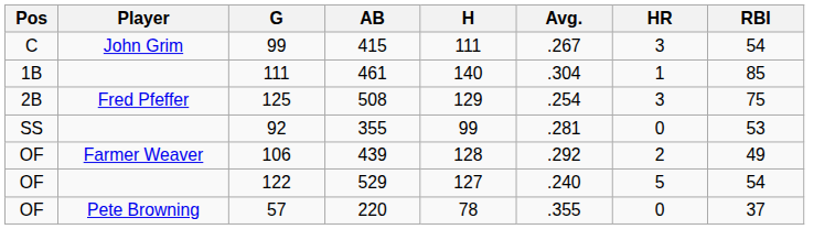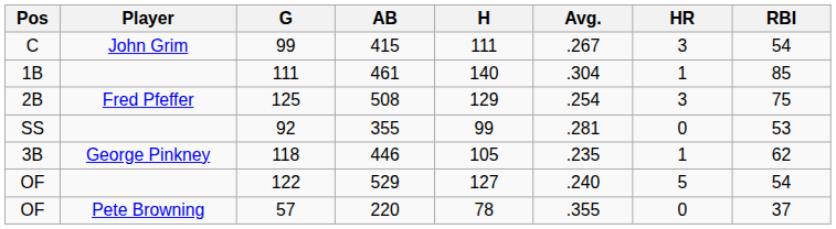 <table class="wikitable sortable">
 <tr>
 <th bgcolor="#DDDDFF" width="5%">Pos</th>
 <th bgcolor="#DDDDFF" width="16%">Player</th>
 <th bgcolor="#DDDDFF" width="9%">G</th>
 <th bgcolor="#DDDDFF" width="9%">AB</th>
 <th bgcolor="#DDDDFF" width="9%">H</th>
 <th bgcolor="#DDDDFF" width="9%">Avg.</th>
 <th bgcolor="#DDDDFF" width="9%">HR</th>
 <th bgcolor="#DDDDFF" width="9%">RBI</th>
 </tr>
 <tr align="center">
 <td>C</td>
 <td><a href='#'>John Grim</a></td>
 <td>99</td>
 <td>415</td>
 <td>111</td>
 <td>.267</td>
 <td>3</td>
 <td>54</td>
 </tr>
 <tr align=center>
 <td>1B</td>
 <td></td>
 <td>111</td>
 <td>461</td>
 <td>140</td>
 <td>.304</td>
 <td>1</td>
 <td>85</td>
 </tr>
 <tr align="center">
 <td>2B</td>
 <td><a href='#'>Fred Pfeffer</a></td>
 <td>125</td>
 <td>508</td>
 <td>129</td>
 <td>.254</td>
 <td>3</td>
 <td>75</td>
 </tr>
 <tr align=center>
 <td>SS</td>
 <td></td>
 <td>92</td>
 <td>355</td>
 <td>99</td>
 <td>.281</td>
 <td>0</td>
 <td>53</td>
 </tr>
-<tr align=center>
-<td>OF</td>
-<td><a href='#'>Farmer Weaver</a></td>
-<td>106</td>
-<td>439</td>
-<td>128</td>
-<td>.292</td>
-<td>2</td>
-<td>49</td>
+<tr align="center">
+<td>3B</td>
+<td><a href='#'>George Pinkney</a></td>
+<td>118</td>
+<td>446</td>
+<td>105</td>
+<td>.235</td>
+<td>1</td>
+<td>62</td>
 </tr>
 <tr align=center>
 <td>OF</td>
 <td></td>
 <td>122</td>
 <td>529</td>
 <td>127</td>
 <td>.240</td>
 <td>5</td>
 <td>54</td>
 </tr>
 <tr align="center">
 <td>OF</td>
 <td><a href='#'>Pete Browning</a></td>
 <td>57</td>
 <td>220</td>
 <td>78</td>
 <td>.355</td>
 <td>0</td>
 <td>37</td>
 </tr>
 </table>
